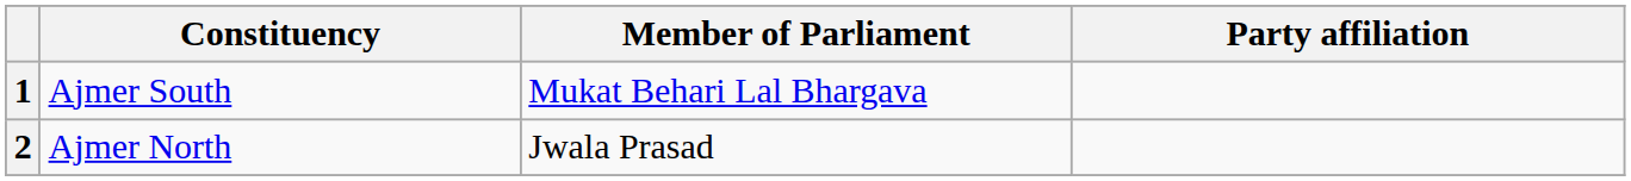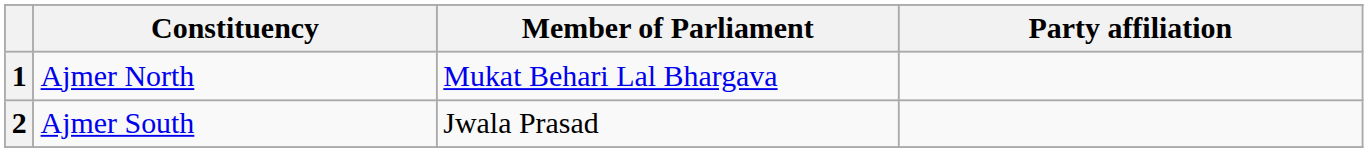 <table class="wikitable sortable">
 <tr style="text-align:center;">
 <th></th>
 <th style="width:13em">Constituency</th>
 <th style="width:15em">Member of Parliament</th>
 <th colspan="2" style="width:15em">Party affiliation</th>
 </tr>
 <tr>
 <th>1</th>
-<td><a href='#'>Ajmer South</a></td>
+<td><a href='#'>Ajmer North</a></td>
 <td><a href='#'>Mukat Behari Lal Bhargava</a></td>
 <td></td>
 </tr>
 <tr>
 <th>2</th>
-<td><a href='#'>Ajmer North</a></td>
+<td><a href='#'>Ajmer South</a></td>
 <td>Jwala Prasad</td>
 </tr>
 </table>
